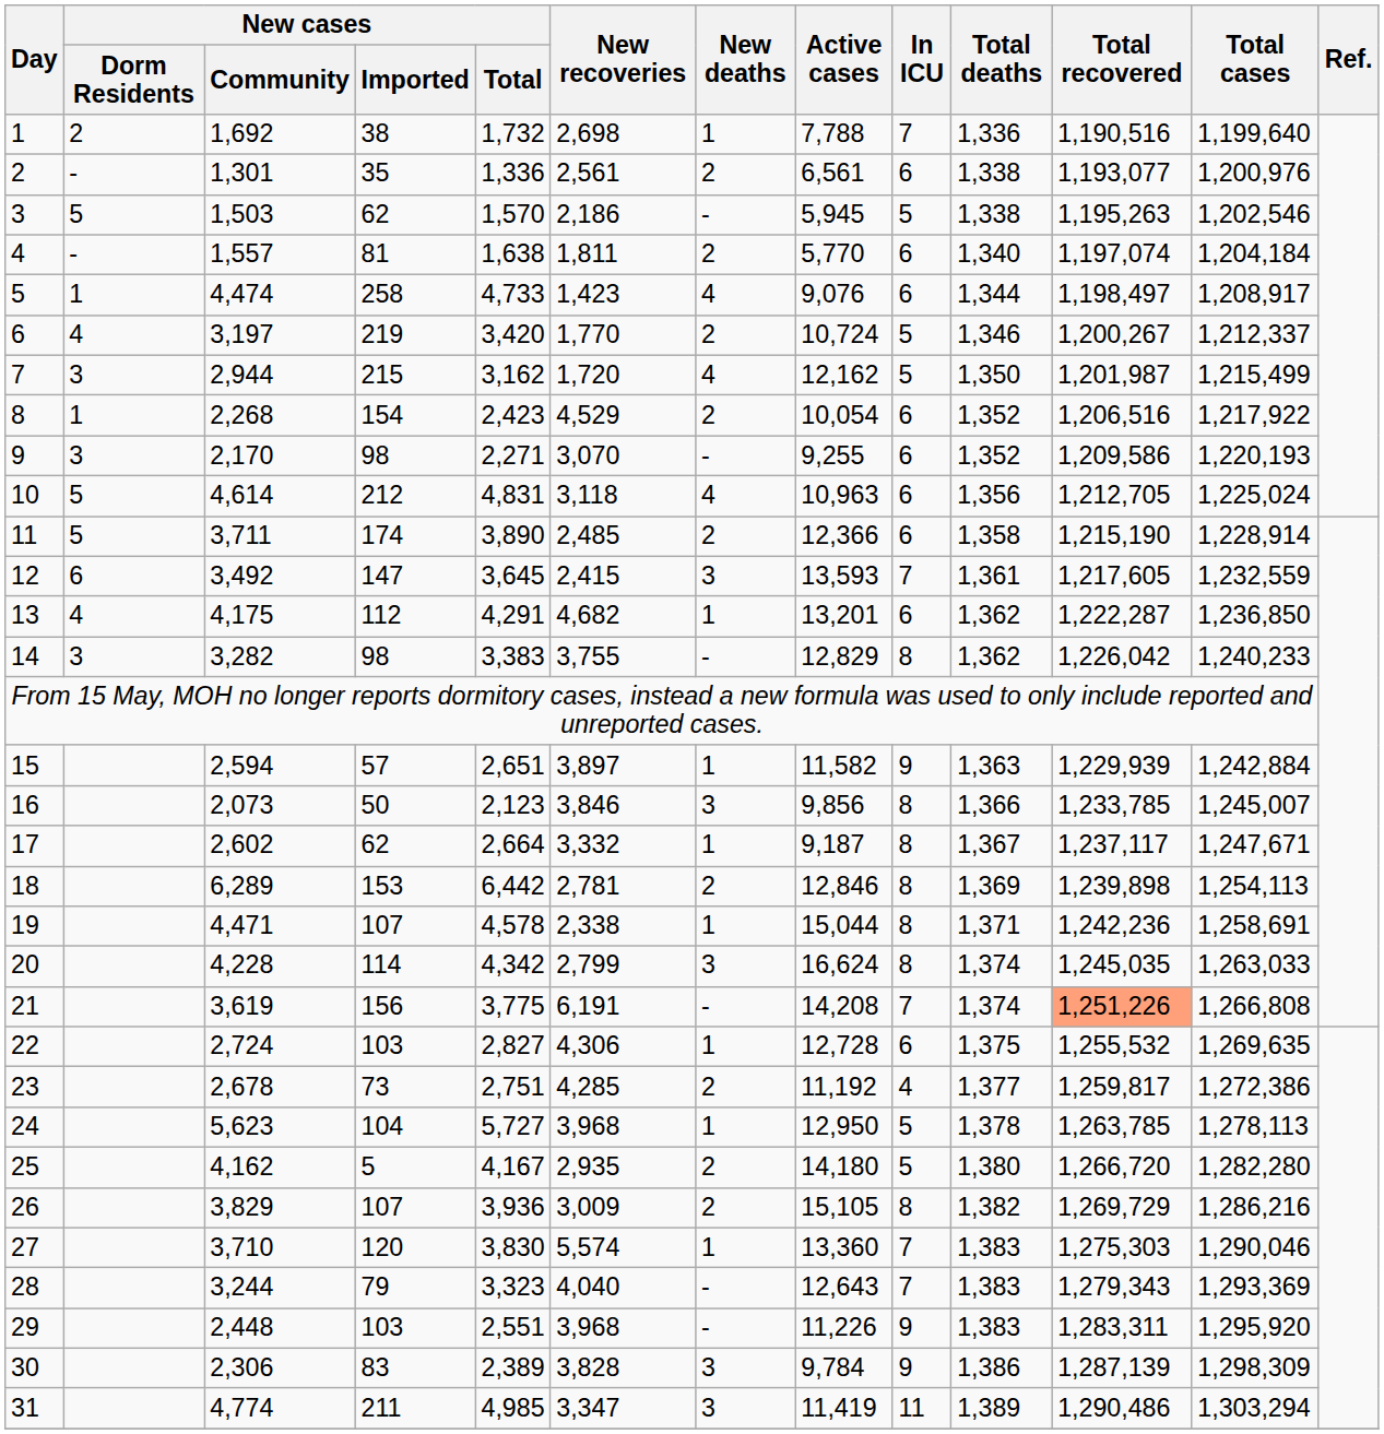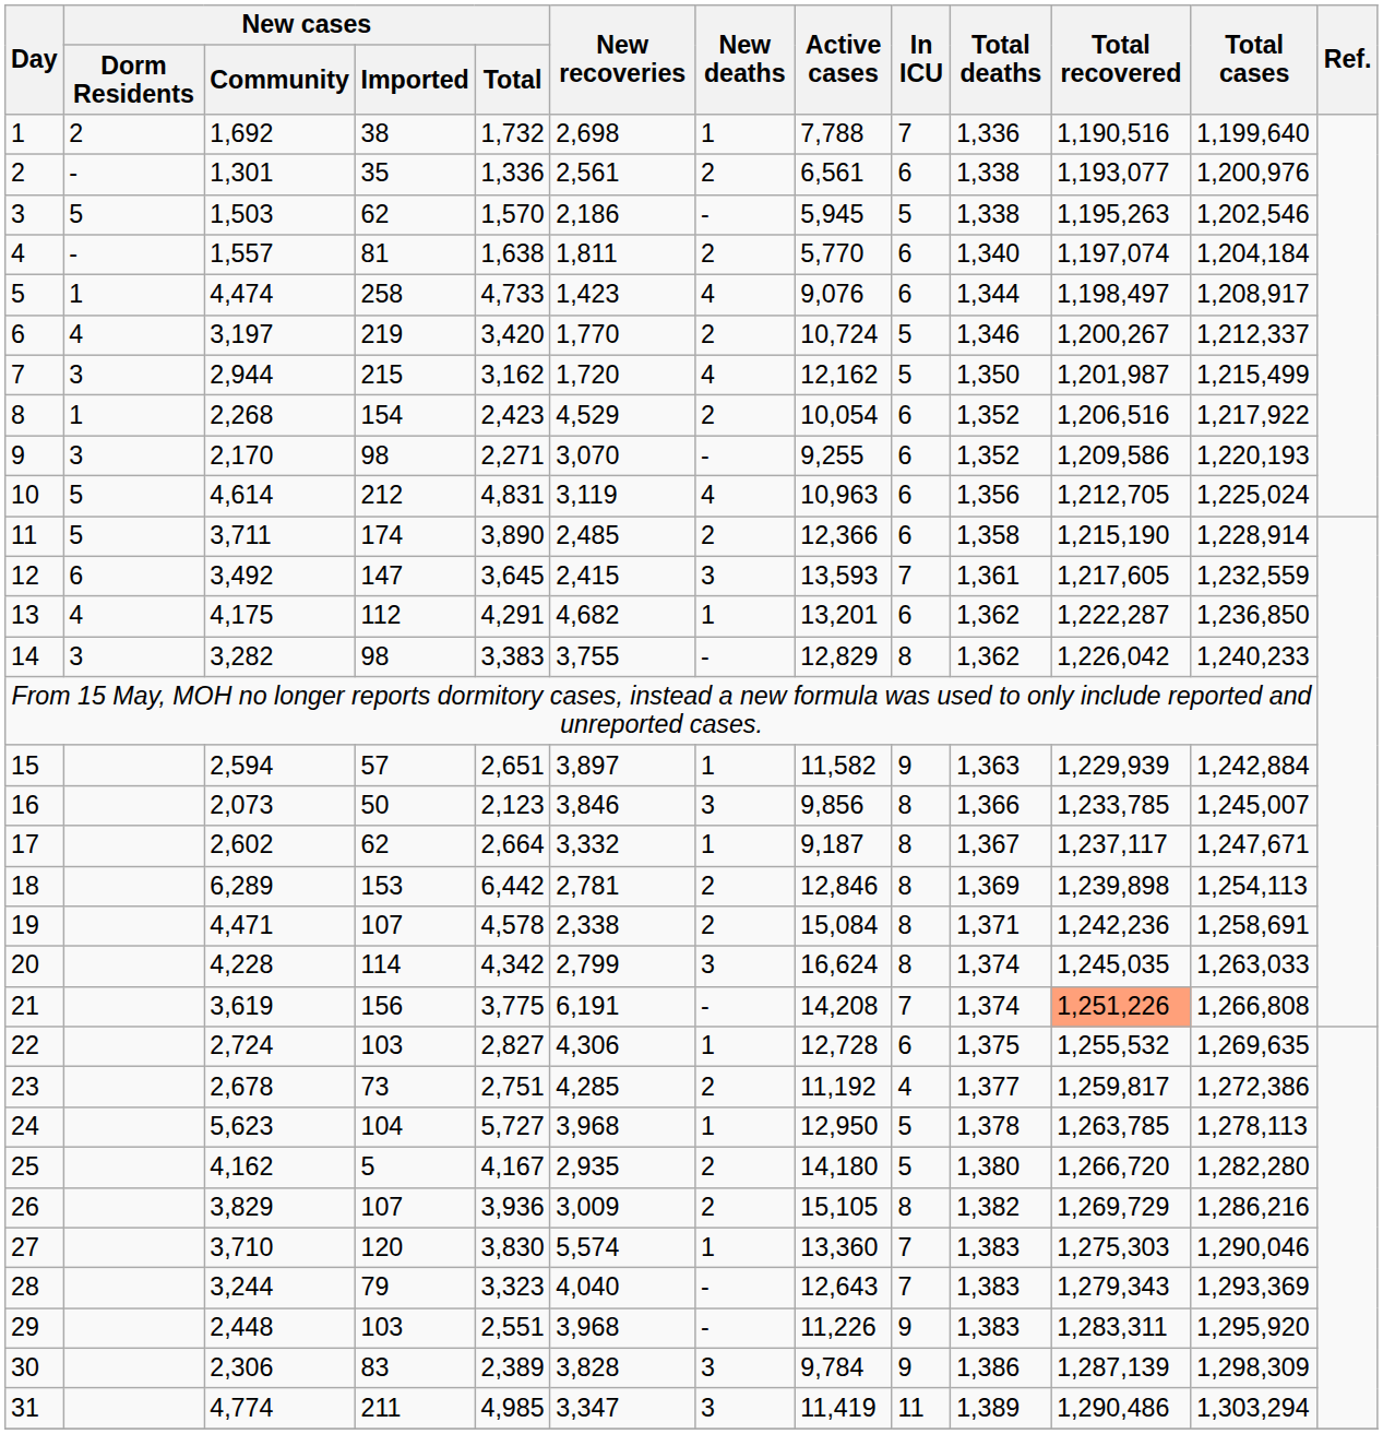 <table class="wikitable">
 <tr>
 <th rowspan="2">Day</th>
 <th colspan="4">New cases</th>
 <th rowspan="2">New recoveries</th>
 <th rowspan="2">New deaths</th>
 <th rowspan="2">Active cases</th>
 <th rowspan="2">In ICU</th>
 <th rowspan="2">Total deaths</th>
 <th rowspan="2">Total recovered</th>
 <th rowspan="2">Total cases</th>
 <th rowspan="2">Ref.</th>
 </tr>
 <tr>
 <th>Dorm Residents</th>
 <th>Community</th>
 <th>Imported</th>
 <th>Total</th>
 </tr>
 <tr>
 <td>1</td>
 <td>2</td>
 <td>1,692</td>
 <td>38</td>
 <td>1,732</td>
 <td>2,698</td>
 <td>1</td>
 <td>7,788</td>
 <td>7</td>
 <td>1,336</td>
 <td>1,190,516</td>
 <td>1,199,640</td>
 <td rowspan="10"></td>
 </tr>
 <tr>
 <td>2</td>
 <td>-</td>
 <td>1,301</td>
 <td>35</td>
 <td>1,336</td>
 <td>2,561</td>
 <td>2</td>
 <td>6,561</td>
 <td>6</td>
 <td>1,338</td>
 <td>1,193,077</td>
 <td>1,200,976</td>
 </tr>
 <tr>
 <td>3</td>
 <td>5</td>
 <td>1,503</td>
 <td>62</td>
 <td>1,570</td>
 <td>2,186</td>
 <td>-</td>
 <td>5,945</td>
 <td>5</td>
 <td>1,338</td>
 <td>1,195,263</td>
 <td>1,202,546</td>
 </tr>
 <tr>
 <td>4</td>
 <td>-</td>
 <td>1,557</td>
 <td>81</td>
 <td>1,638</td>
 <td>1,811</td>
 <td>2</td>
 <td>5,770</td>
 <td>6</td>
 <td>1,340</td>
 <td>1,197,074</td>
 <td>1,204,184</td>
 </tr>
 <tr>
 <td>5</td>
 <td>1</td>
 <td>4,474</td>
 <td>258</td>
 <td>4,733</td>
 <td>1,423</td>
 <td>4</td>
 <td>9,076</td>
 <td>6</td>
 <td>1,344</td>
 <td>1,198,497</td>
 <td>1,208,917</td>
 </tr>
 <tr>
 <td>6</td>
 <td>4</td>
 <td>3,197</td>
 <td>219</td>
 <td>3,420</td>
 <td>1,770</td>
 <td>2</td>
 <td>10,724</td>
 <td>5</td>
 <td>1,346</td>
 <td>1,200,267</td>
 <td>1,212,337</td>
 </tr>
 <tr>
 <td>7</td>
 <td>3</td>
 <td>2,944</td>
 <td>215</td>
 <td>3,162</td>
 <td>1,720</td>
 <td>4</td>
 <td>12,162</td>
 <td>5</td>
 <td>1,350</td>
 <td>1,201,987</td>
 <td>1,215,499</td>
 </tr>
 <tr>
 <td>8</td>
 <td>1</td>
 <td>2,268</td>
 <td>154</td>
 <td>2,423</td>
 <td>4,529</td>
 <td>2</td>
 <td>10,054</td>
 <td>6</td>
 <td>1,352</td>
 <td>1,206,516</td>
 <td>1,217,922</td>
 </tr>
 <tr>
 <td>9</td>
 <td>3</td>
 <td>2,170</td>
 <td>98</td>
 <td>2,271</td>
 <td>3,070</td>
 <td>-</td>
 <td>9,255</td>
 <td>6</td>
 <td>1,352</td>
 <td>1,209,586</td>
 <td>1,220,193</td>
 </tr>
 <tr>
 <td>10</td>
 <td>5</td>
 <td>4,614</td>
 <td>212</td>
 <td>4,831</td>
-<td>3,118</td>
+<td>3,119</td>
 <td>4</td>
 <td>10,963</td>
 <td>6</td>
 <td>1,356</td>
 <td>1,212,705</td>
 <td>1,225,024</td>
 </tr>
 <tr>
 <td>11</td>
 <td>5</td>
 <td>3,711</td>
 <td>174</td>
 <td>3,890</td>
 <td>2,485</td>
 <td>2</td>
 <td>12,366</td>
 <td>6</td>
 <td>1,358</td>
 <td>1,215,190</td>
 <td>1,228,914</td>
 <td rowspan="12"></td>
 </tr>
 <tr>
 <td>12</td>
 <td>6</td>
 <td>3,492</td>
 <td>147</td>
 <td>3,645</td>
 <td>2,415</td>
 <td>3</td>
 <td>13,593</td>
 <td>7</td>
 <td>1,361</td>
 <td>1,217,605</td>
 <td>1,232,559</td>
 </tr>
 <tr>
 <td>13</td>
 <td>4</td>
 <td>4,175</td>
 <td>112</td>
 <td>4,291</td>
 <td>4,682</td>
 <td>1</td>
 <td>13,201</td>
 <td>6</td>
 <td>1,362</td>
 <td>1,222,287</td>
 <td>1,236,850</td>
 </tr>
 <tr>
 <td>14</td>
 <td>3</td>
 <td>3,282</td>
 <td>98</td>
 <td>3,383</td>
 <td>3,755</td>
 <td>-</td>
 <td>12,829</td>
 <td>8</td>
 <td>1,362</td>
 <td>1,226,042</td>
 <td>1,240,233</td>
 </tr>
 <tr>
 <td colspan="12" align="center"><em>From 15 May, MOH no longer reports dormitory cases, instead a new formula was used to only include reported and unreported cases.</em></td>
 </tr>
 <tr>
 <td>15</td>
 <td></td>
 <td>2,594</td>
 <td>57</td>
 <td>2,651</td>
 <td>3,897</td>
 <td>1</td>
 <td>11,582</td>
 <td>9</td>
 <td>1,363</td>
 <td>1,229,939</td>
 <td>1,242,884</td>
 </tr>
 <tr>
 <td>16</td>
 <td></td>
 <td>2,073</td>
 <td>50</td>
 <td>2,123</td>
 <td>3,846</td>
 <td>3</td>
 <td>9,856</td>
 <td>8</td>
 <td>1,366</td>
 <td>1,233,785</td>
 <td>1,245,007</td>
 </tr>
 <tr>
 <td>17</td>
 <td></td>
 <td>2,602</td>
 <td>62</td>
 <td>2,664</td>
 <td>3,332</td>
 <td>1</td>
 <td>9,187</td>
 <td>8</td>
 <td>1,367</td>
 <td>1,237,117</td>
 <td>1,247,671</td>
 </tr>
 <tr>
 <td>18</td>
 <td></td>
 <td>6,289</td>
 <td>153</td>
 <td>6,442</td>
 <td>2,781</td>
 <td>2</td>
 <td>12,846</td>
 <td>8</td>
 <td>1,369</td>
 <td>1,239,898</td>
 <td>1,254,113</td>
 </tr>
 <tr>
 <td>19</td>
 <td></td>
 <td>4,471</td>
 <td>107</td>
 <td>4,578</td>
 <td>2,338</td>
-<td>1</td>
-<td>15,044</td>
+<td>2</td>
+<td>15,084</td>
 <td>8</td>
 <td>1,371</td>
 <td>1,242,236</td>
 <td>1,258,691</td>
 </tr>
 <tr>
 <td>20</td>
 <td></td>
 <td>4,228</td>
 <td>114</td>
 <td>4,342</td>
 <td>2,799</td>
 <td>3</td>
 <td>16,624</td>
 <td>8</td>
 <td>1,374</td>
 <td>1,245,035</td>
 <td>1,263,033</td>
 </tr>
 <tr>
 <td>21</td>
 <td></td>
 <td>3,619</td>
 <td>156</td>
 <td>3,775</td>
 <td>6,191</td>
 <td>-</td>
 <td>14,208</td>
 <td>7</td>
 <td>1,374</td>
 <td style="background: lightsalmon;">1,251,226</td>
 <td>1,266,808</td>
 </tr>
 <tr>
 <td>22</td>
 <td></td>
 <td>2,724</td>
 <td>103</td>
 <td>2,827</td>
 <td>4,306</td>
 <td>1</td>
 <td>12,728</td>
 <td>6</td>
 <td>1,375</td>
 <td>1,255,532</td>
 <td>1,269,635</td>
 <td rowspan="10"></td>
 </tr>
 <tr>
 <td>23</td>
 <td></td>
 <td>2,678</td>
 <td>73</td>
 <td>2,751</td>
 <td>4,285</td>
 <td>2</td>
 <td>11,192</td>
 <td>4</td>
 <td>1,377</td>
 <td>1,259,817</td>
 <td>1,272,386</td>
 </tr>
 <tr>
 <td>24</td>
 <td></td>
 <td>5,623</td>
 <td>104</td>
 <td>5,727</td>
 <td>3,968</td>
 <td>1</td>
 <td>12,950</td>
 <td>5</td>
 <td>1,378</td>
 <td>1,263,785</td>
 <td>1,278,113</td>
 </tr>
 <tr>
 <td>25</td>
 <td></td>
 <td>4,162</td>
 <td>5</td>
 <td>4,167</td>
 <td>2,935</td>
 <td>2</td>
 <td>14,180</td>
 <td>5</td>
 <td>1,380</td>
 <td>1,266,720</td>
 <td>1,282,280</td>
 </tr>
 <tr>
 <td>26</td>
 <td></td>
 <td>3,829</td>
 <td>107</td>
 <td>3,936</td>
 <td>3,009</td>
 <td>2</td>
 <td>15,105</td>
 <td>8</td>
 <td>1,382</td>
 <td>1,269,729</td>
 <td>1,286,216</td>
 </tr>
 <tr>
 <td>27</td>
 <td></td>
 <td>3,710</td>
 <td>120</td>
 <td>3,830</td>
 <td>5,574</td>
 <td>1</td>
 <td>13,360</td>
 <td>7</td>
 <td>1,383</td>
 <td>1,275,303</td>
 <td>1,290,046</td>
 </tr>
 <tr>
 <td>28</td>
 <td></td>
 <td>3,244</td>
 <td>79</td>
 <td>3,323</td>
 <td>4,040</td>
 <td>-</td>
 <td>12,643</td>
 <td>7</td>
 <td>1,383</td>
 <td>1,279,343</td>
 <td>1,293,369</td>
 </tr>
 <tr>
 <td>29</td>
 <td></td>
 <td>2,448</td>
 <td>103</td>
 <td>2,551</td>
 <td>3,968</td>
 <td>-</td>
 <td>11,226</td>
 <td>9</td>
 <td>1,383</td>
 <td>1,283,311</td>
 <td>1,295,920</td>
 </tr>
 <tr>
 <td>30</td>
 <td></td>
 <td>2,306</td>
 <td>83</td>
 <td>2,389</td>
 <td>3,828</td>
 <td>3</td>
 <td>9,784</td>
 <td>9</td>
 <td>1,386</td>
 <td>1,287,139</td>
 <td>1,298,309</td>
 </tr>
 <tr>
 <td>31</td>
 <td></td>
 <td>4,774</td>
 <td>211</td>
 <td>4,985</td>
 <td>3,347</td>
 <td>3</td>
 <td>11,419</td>
 <td>11</td>
 <td>1,389</td>
 <td>1,290,486</td>
 <td>1,303,294</td>
 </tr>
 <tr>
 </tr>
 </table>
